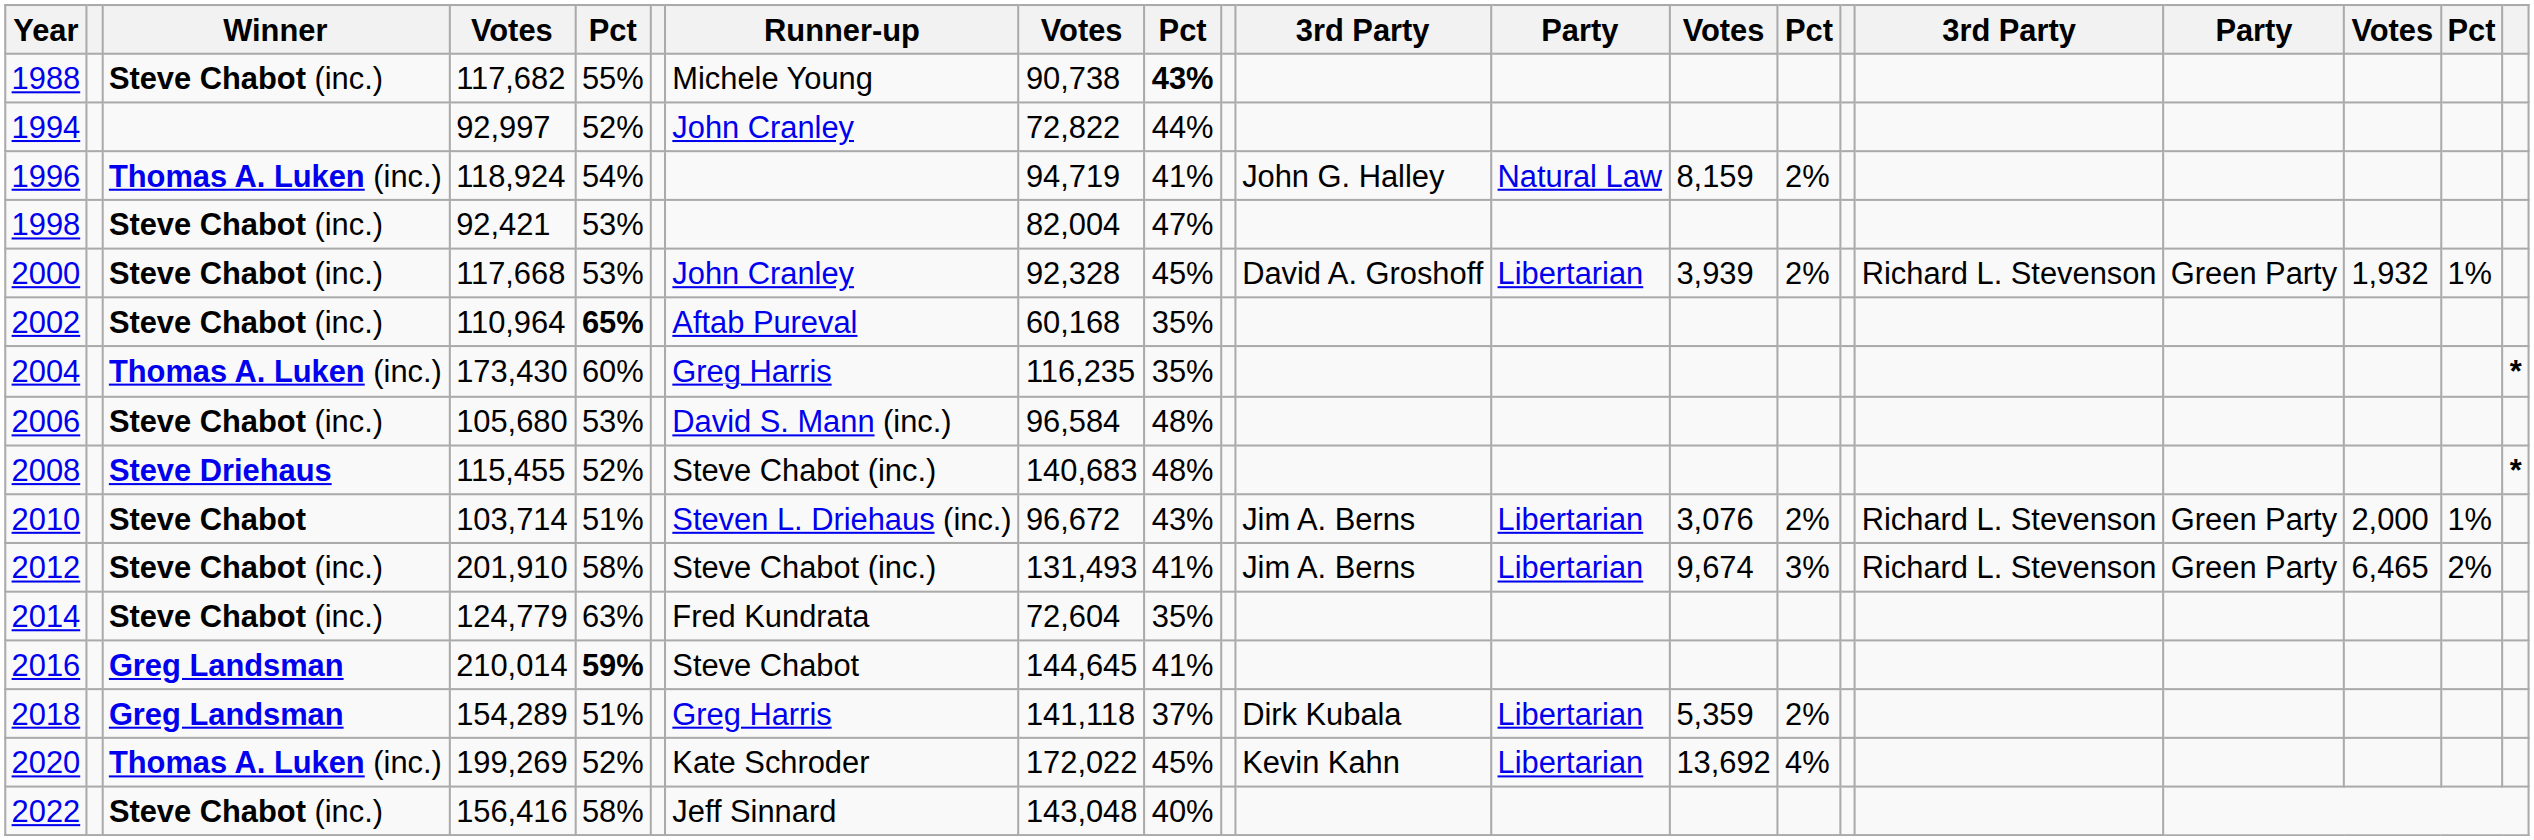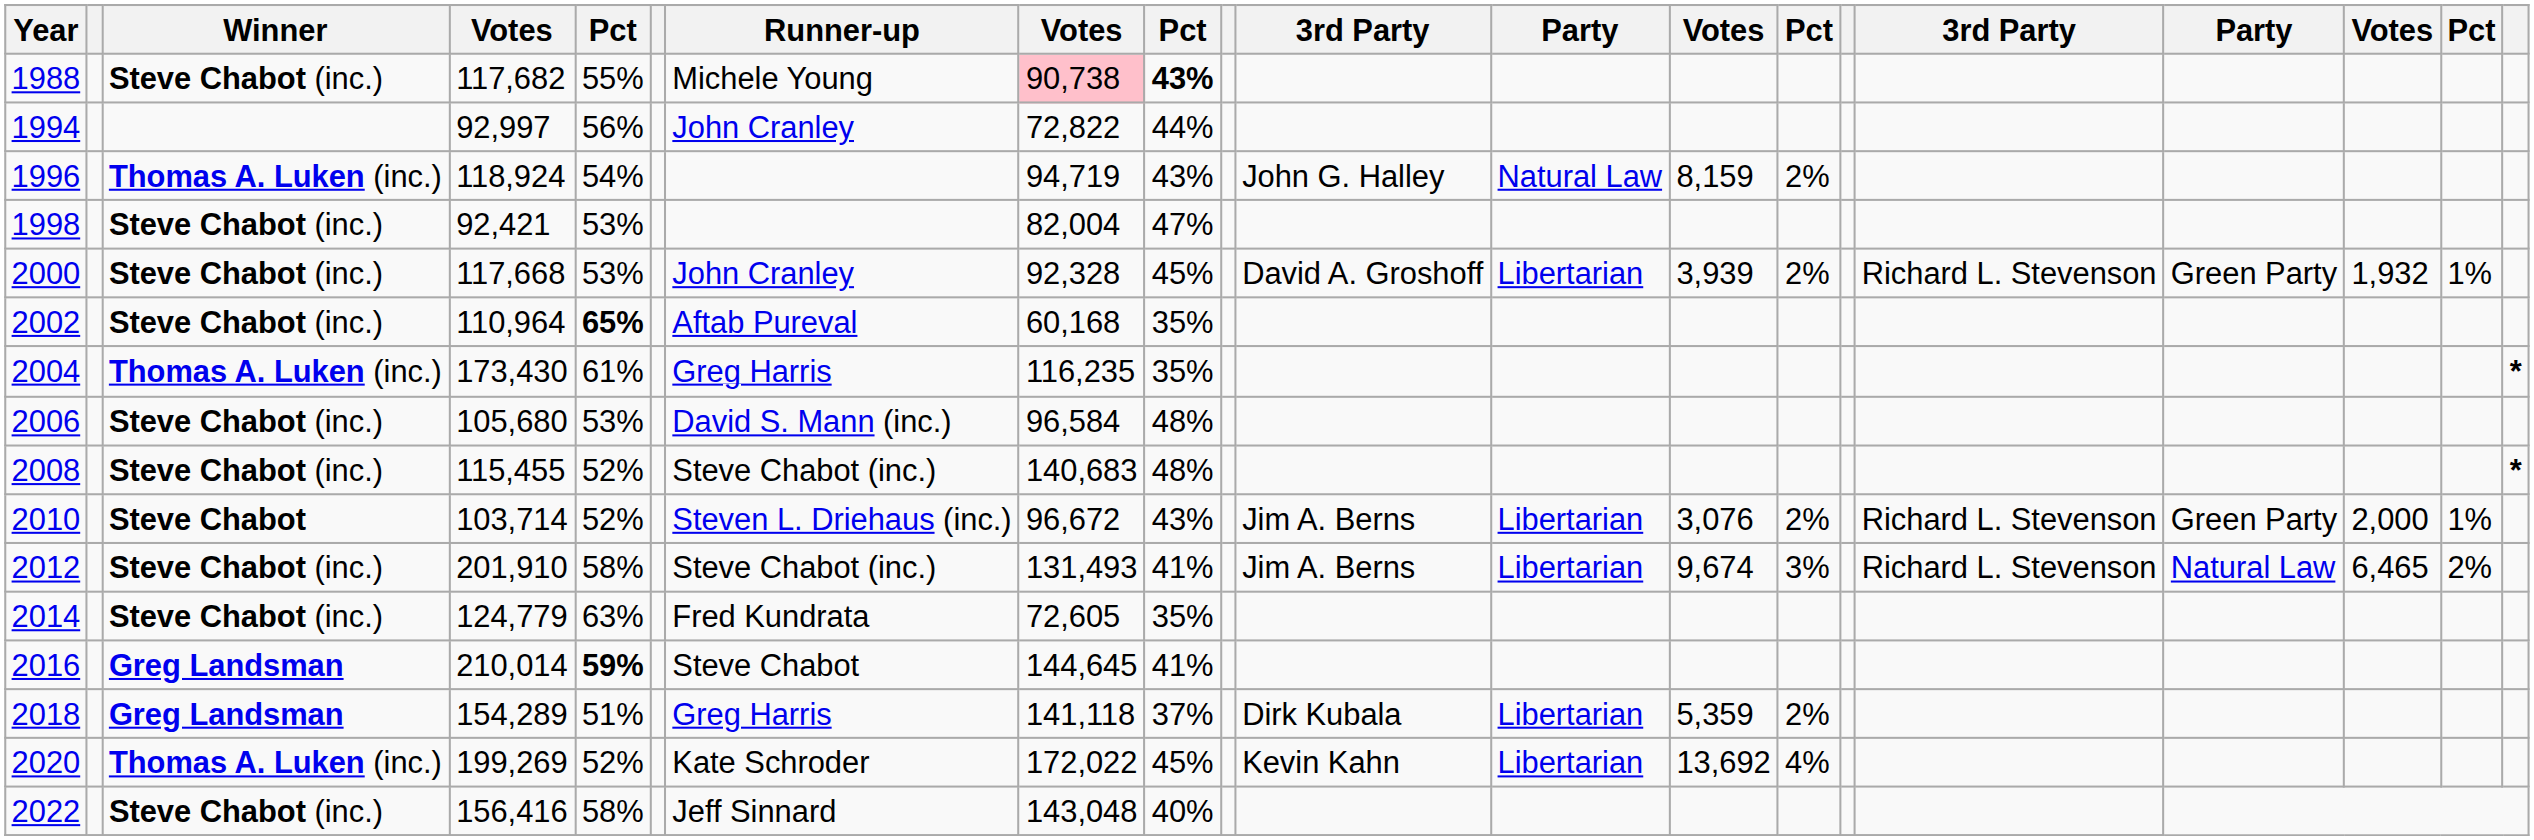 <table class="wikitable" style="margin:0.5em ; font-size:95%">
 <tr>
 <th>Year</th>
 <th></th>
 <th>Winner</th>
 <th>Votes</th>
 <th>Pct</th>
 <th></th>
 <th>Runner-up</th>
 <th>Votes</th>
 <th>Pct</th>
 <th></th>
 <th>3rd Party</th>
 <th>Party</th>
 <th>Votes</th>
 <th>Pct</th>
 <th></th>
 <th>3rd Party</th>
 <th>Party</th>
 <th>Votes</th>
 <th>Pct</th>
 <th></th>
 </tr>
 <tr>
 <td><a href='#'>1988</a></td>
 <td></td>
 <td><strong>Steve Chabot</strong> (inc.)</td>
 <td>117,682</td>
 <td>55%</td>
 <td></td>
 <td>Michele Young</td>
-<td>90,738</td>
+<td style="background: pink;">90,738</td>
 <td><strong>43%</strong></td>
 <td></td>
 <td></td>
 <td></td>
 <td></td>
 <td></td>
 <td></td>
 <td></td>
 <td></td>
 <td></td>
 <td></td>
 <td></td>
 </tr>
 <tr>
 <td><a href='#'>1994</a></td>
 <td></td>
 <td></td>
 <td>92,997</td>
-<td>52%</td>
+<td>56%</td>
 <td></td>
 <td><a href='#'>John Cranley</a></td>
 <td>72,822</td>
 <td>44%</td>
 <td></td>
 <td></td>
 <td></td>
 <td></td>
 <td></td>
 <td></td>
 <td></td>
 <td></td>
 <td></td>
 <td></td>
 <td></td>
 </tr>
 <tr>
 <td><a href='#'>1996</a></td>
 <td></td>
 <td><strong><a href='#'>Thomas A. Luken</a></strong> (inc.)</td>
 <td>118,924</td>
 <td>54%</td>
 <td></td>
 <td></td>
 <td>94,719</td>
-<td>41%</td>
+<td>43%</td>
 <td></td>
 <td>John G. Halley</td>
 <td><a href='#'>Natural Law</a></td>
 <td>8,159</td>
 <td>2%</td>
 <td></td>
 <td></td>
 <td></td>
 <td></td>
 <td></td>
 <td></td>
 </tr>
 <tr>
 <td><a href='#'>1998</a></td>
 <td></td>
 <td><strong>Steve Chabot</strong> (inc.)</td>
 <td>92,421</td>
 <td>53%</td>
 <td></td>
 <td></td>
 <td>82,004</td>
 <td>47%</td>
 <td></td>
 <td></td>
 <td></td>
 <td></td>
 <td></td>
 <td></td>
 <td></td>
 <td></td>
 <td></td>
 <td></td>
 <td></td>
 </tr>
 <tr>
 <td><a href='#'>2000</a></td>
 <td></td>
 <td><strong>Steve Chabot</strong> (inc.)</td>
 <td>117,668</td>
 <td>53%</td>
 <td></td>
 <td><a href='#'>John Cranley</a></td>
 <td>92,328</td>
 <td>45%</td>
 <td></td>
 <td>David A. Groshoff</td>
 <td><a href='#'>Libertarian</a></td>
 <td>3,939</td>
 <td>2%</td>
 <td></td>
 <td>Richard L. Stevenson</td>
 <td>Green Party</td>
 <td>1,932</td>
 <td>1%</td>
 <td></td>
 </tr>
 <tr>
 <td><a href='#'>2002</a></td>
 <td></td>
 <td><strong>Steve Chabot</strong> (inc.)</td>
 <td>110,964</td>
 <td><strong>65%</strong></td>
 <td></td>
 <td><a href='#'>Aftab Pureval</a></td>
 <td>60,168</td>
 <td>35%</td>
 <td></td>
 <td></td>
 <td></td>
 <td></td>
 <td></td>
 <td></td>
 <td></td>
 <td></td>
 <td></td>
 <td></td>
 <td></td>
 </tr>
 <tr>
 <td><a href='#'>2004</a></td>
 <td></td>
 <td><strong><a href='#'>Thomas A. Luken</a></strong> (inc.)</td>
 <td>173,430</td>
-<td>60%</td>
+<td>61%</td>
 <td></td>
 <td><a href='#'>Greg Harris</a></td>
 <td>116,235</td>
 <td>35%</td>
 <td></td>
 <td></td>
 <td></td>
 <td></td>
 <td></td>
 <td></td>
 <td></td>
 <td></td>
 <td></td>
 <td></td>
 <td><strong>*</strong></td>
 </tr>
 <tr>
 <td><a href='#'>2006</a></td>
 <td></td>
 <td><strong>Steve Chabot</strong> (inc.)</td>
 <td>105,680</td>
 <td>53%</td>
 <td></td>
 <td><a href='#'>David S. Mann</a> (inc.)</td>
 <td>96,584</td>
 <td>48%</td>
 <td></td>
 <td></td>
 <td></td>
 <td></td>
 <td></td>
 <td></td>
 <td></td>
 <td></td>
 <td></td>
 <td></td>
 <td></td>
 </tr>
 <tr>
 <td><a href='#'>2008</a></td>
 <td></td>
-<td><strong><a href='#'>Steve Driehaus</a></strong></td>
+<td><strong>Steve Chabot</strong> (inc.)</td>
 <td>115,455</td>
 <td>52%</td>
 <td></td>
 <td>Steve Chabot (inc.)</td>
 <td>140,683</td>
 <td>48%</td>
 <td></td>
 <td></td>
 <td></td>
 <td></td>
 <td></td>
 <td></td>
 <td></td>
 <td></td>
 <td></td>
 <td></td>
 <td><strong>*</strong></td>
 </tr>
 <tr>
 <td><a href='#'>2010</a></td>
 <td></td>
 <td><strong>Steve Chabot</strong></td>
 <td>103,714</td>
-<td>51%</td>
+<td>52%</td>
 <td></td>
 <td><a href='#'>Steven L. Driehaus</a> (inc.)</td>
 <td>96,672</td>
 <td>43%</td>
 <td></td>
 <td>Jim A. Berns</td>
 <td><a href='#'>Libertarian</a></td>
 <td>3,076</td>
 <td>2%</td>
 <td></td>
 <td>Richard L. Stevenson</td>
 <td>Green Party</td>
 <td>2,000</td>
 <td>1%</td>
 <td></td>
 </tr>
 <tr>
 <td><a href='#'>2012</a></td>
 <td></td>
 <td><strong>Steve Chabot</strong> (inc.)</td>
 <td>201,910</td>
 <td>58%</td>
 <td></td>
 <td>Steve Chabot (inc.)</td>
 <td>131,493</td>
 <td>41%</td>
 <td></td>
 <td>Jim A. Berns</td>
 <td><a href='#'>Libertarian</a></td>
 <td>9,674</td>
 <td>3%</td>
 <td></td>
 <td>Richard L. Stevenson</td>
-<td>Green Party</td>
+<td><a href='#'>Natural Law</a></td>
 <td>6,465</td>
 <td>2%</td>
 <td></td>
 </tr>
 <tr>
 <td><a href='#'>2014</a></td>
 <td></td>
 <td><strong>Steve Chabot</strong> (inc.)</td>
 <td>124,779</td>
 <td>63%</td>
 <td></td>
 <td>Fred Kundrata</td>
-<td>72,604</td>
+<td>72,605</td>
 <td>35%</td>
 <td></td>
 <td></td>
 <td></td>
 <td></td>
 <td></td>
 <td></td>
 <td></td>
 <td></td>
 <td></td>
 <td></td>
 <td></td>
 </tr>
 <tr>
 <td><a href='#'>2016</a></td>
 <td></td>
 <td><strong><a href='#'>Greg Landsman</a></strong></td>
 <td>210,014</td>
 <td><strong>59%</strong></td>
 <td></td>
 <td>Steve Chabot</td>
 <td>144,645</td>
 <td>41%</td>
 <td></td>
 <td></td>
 <td></td>
 <td></td>
 <td></td>
 <td></td>
 <td></td>
 <td></td>
 <td></td>
 <td></td>
 <td></td>
 </tr>
 <tr>
 <td><a href='#'>2018</a></td>
 <td></td>
 <td><strong><a href='#'>Greg Landsman</a></strong></td>
 <td>154,289</td>
 <td>51%</td>
 <td></td>
 <td><a href='#'>Greg Harris</a></td>
 <td>141,118</td>
 <td>37%</td>
 <td></td>
 <td>Dirk Kubala</td>
 <td><a href='#'>Libertarian</a></td>
 <td>5,359</td>
 <td>2%</td>
 <td></td>
 <td></td>
 <td></td>
 <td></td>
 <td></td>
 <td></td>
 </tr>
 <tr>
 <td><a href='#'>2020</a></td>
 <td></td>
 <td><strong><a href='#'>Thomas A. Luken</a></strong> (inc.)</td>
 <td>199,269</td>
 <td>52%</td>
 <td></td>
 <td>Kate Schroder</td>
 <td>172,022</td>
 <td>45%</td>
 <td></td>
 <td>Kevin Kahn</td>
 <td><a href='#'>Libertarian</a></td>
 <td>13,692</td>
 <td>4%</td>
 <td></td>
 <td></td>
 <td></td>
 <td></td>
 <td></td>
 <td></td>
 </tr>
 <tr>
 <td><a href='#'>2022</a></td>
 <td></td>
 <td><strong>Steve Chabot</strong> (inc.)</td>
 <td>156,416</td>
 <td>58%</td>
 <td></td>
 <td>Jeff Sinnard</td>
 <td>143,048</td>
 <td>40%</td>
 <td></td>
 <td></td>
 <td></td>
 <td></td>
 <td></td>
 <td></td>
 <td></td>
 </tr>
 <tr>
 </tr>
 </table>
